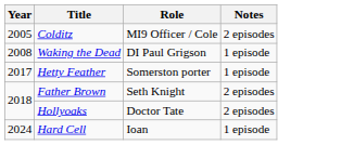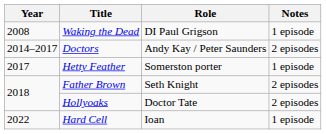 <table class="wikitable sortable">
 <tr>
 <th>Year</th>
 <th>Title</th>
 <th>Role</th>
 <th class="unsortable">Notes</th>
 </tr>
 <tr>
-<td>2005</td>
-<td><em><a href='#'>Colditz</a></em></td>
-<td>MI9 Officer / Cole</td>
-<td>2 episodes</td>
-</tr>
-<tr>
 <td>2008</td>
 <td><a href='#'><em>Waking the Dead</em></a></td>
 <td>DI Paul Grigson</td>
 <td>1 episode</td>
+</tr>
+<tr>
+<td>2014–2017</td>
+<td><a href='#'><em>Doctors</em></a></td>
+<td>Andy Kay / Peter Saunders</td>
+<td>2 episodes</td>
 </tr>
 <tr>
 <td>2017</td>
 <td><a href='#'><em>Hetty Feather</em></a></td>
 <td>Somerston porter</td>
 <td>1 episode</td>
 </tr>
 <tr>
 <td rowspan="2">2018</td>
 <td><em><a href='#'>Father Brown</a></em></td>
 <td>Seth Knight</td>
 <td>2 episodes</td>
 </tr>
 <tr>
 <td><em><a href='#'>Hollyoaks</a></em></td>
 <td>Doctor Tate</td>
 <td>2 episodes</td>
 </tr>
 <tr>
-<td>2024</td>
+<td>2022</td>
 <td><em><a href='#'>Hard Cell</a></em></td>
 <td>Ioan</td>
 <td>1 episode</td>
 </tr>
 </table>
